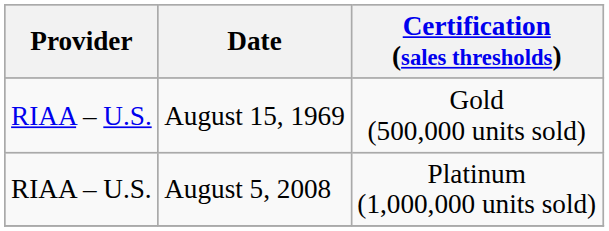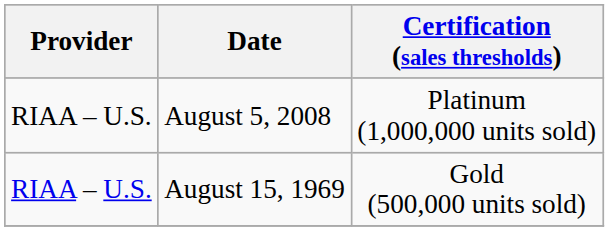 <table class="wikitable">
 <tr>
 <th>Provider</th>
 <th>Date</th>
 <th><a href='#'>Certification</a><br>(<small><a href='#'>sales thresholds</a></small>)</th>
 </tr>
 <tr>
+<td>RIAA – U.S.</td>
+<td>August 5, 2008</td>
+<td align="center">Platinum<br>(1,000,000 units sold)</td>
+</tr>
+<tr>
 <td><a href='#'>RIAA</a> – <a href='#'>U.S.</a></td>
 <td>August 15, 1969</td>
 <td align="center">Gold<br>(500,000 units sold)</td>
 </tr>
 <tr>
-<td>RIAA – U.S.</td>
-<td>August 5, 2008</td>
-<td align="center">Platinum<br>(1,000,000 units sold)</td>
-</tr>
-<tr>
 </tr>
 </table>
